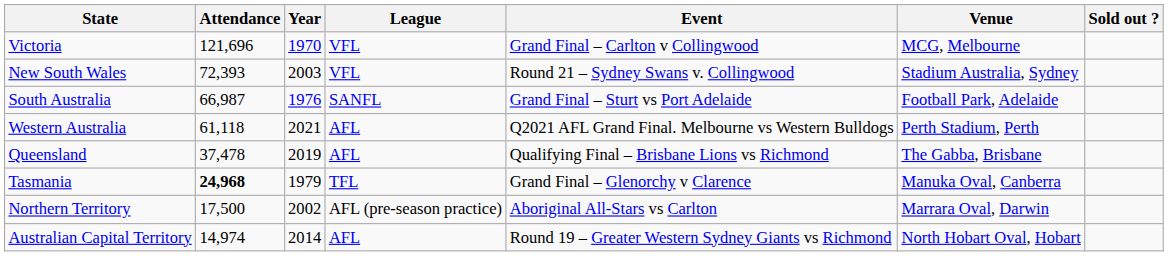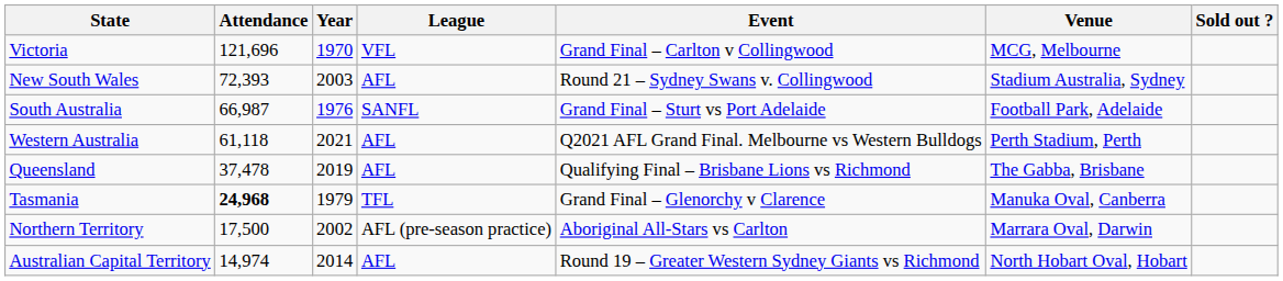 <table class="wikitable" style="font-size: 95%;">
 <tr>
 <th>State</th>
 <th>Attendance</th>
 <th>Year</th>
 <th>League</th>
 <th>Event</th>
 <th>Venue</th>
 <th>Sold out ?</th>
 </tr>
 <tr>
 <td><a href='#'>Victoria</a></td>
 <td>121,696</td>
 <td><a href='#'>1970</a></td>
 <td><a href='#'>VFL</a></td>
 <td><a href='#'>Grand Final</a> – <a href='#'>Carlton</a> v <a href='#'>Collingwood</a></td>
 <td><a href='#'>MCG</a>, <a href='#'>Melbourne</a></td>
 <td></td>
 </tr>
 <tr>
 <td><a href='#'>New South Wales</a></td>
 <td>72,393</td>
 <td>2003</td>
-<td><a href='#'>VFL</a></td>
+<td><a href='#'>AFL</a></td>
 <td>Round 21 – <a href='#'>Sydney Swans</a> v. <a href='#'>Collingwood</a></td>
 <td><a href='#'>Stadium Australia</a>, <a href='#'>Sydney</a></td>
 <td></td>
 </tr>
 <tr>
 <td><a href='#'>South Australia</a></td>
 <td>66,987</td>
 <td><a href='#'>1976</a></td>
 <td><a href='#'>SANFL</a></td>
 <td><a href='#'>Grand Final</a> – <a href='#'>Sturt</a> vs <a href='#'>Port Adelaide</a></td>
 <td><a href='#'>Football Park</a>, <a href='#'>Adelaide</a></td>
 <td></td>
 </tr>
 <tr>
 <td><a href='#'>Western Australia</a></td>
 <td>61,118</td>
 <td>2021</td>
 <td><a href='#'>AFL</a></td>
 <td>Q2021 AFL Grand Final. Melbourne vs Western Bulldogs</td>
 <td><a href='#'>Perth Stadium</a>, <a href='#'>Perth</a></td>
 <td></td>
 </tr>
 <tr>
 <td><a href='#'>Queensland</a></td>
 <td>37,478</td>
 <td>2019</td>
 <td><a href='#'>AFL</a></td>
 <td>Qualifying Final – <a href='#'>Brisbane Lions</a> vs <a href='#'>Richmond</a></td>
 <td><a href='#'>The Gabba</a>, <a href='#'>Brisbane</a></td>
 <td></td>
 </tr>
 <tr>
 <td><a href='#'>Tasmania</a></td>
 <td><strong>24,968</strong></td>
 <td>1979</td>
 <td><a href='#'>TFL</a></td>
 <td>Grand Final – <a href='#'>Glenorchy</a> v <a href='#'>Clarence</a></td>
 <td><a href='#'>Manuka Oval</a>, <a href='#'>Canberra</a></td>
 <td></td>
 </tr>
 <tr>
 <td><a href='#'>Northern Territory</a></td>
 <td>17,500</td>
 <td>2002</td>
 <td>AFL (pre-season practice)</td>
 <td><a href='#'>Aboriginal All-Stars</a> vs <a href='#'>Carlton</a></td>
 <td><a href='#'>Marrara Oval</a>, <a href='#'>Darwin</a></td>
 <td></td>
 </tr>
 <tr>
 <td><a href='#'>Australian Capital Territory</a></td>
 <td>14,974</td>
 <td>2014</td>
 <td><a href='#'>AFL</a></td>
 <td>Round 19 – <a href='#'>Greater Western Sydney Giants</a> vs <a href='#'>Richmond</a></td>
 <td><a href='#'>North Hobart Oval</a>, <a href='#'>Hobart</a></td>
 <td></td>
 </tr>
 </table>
